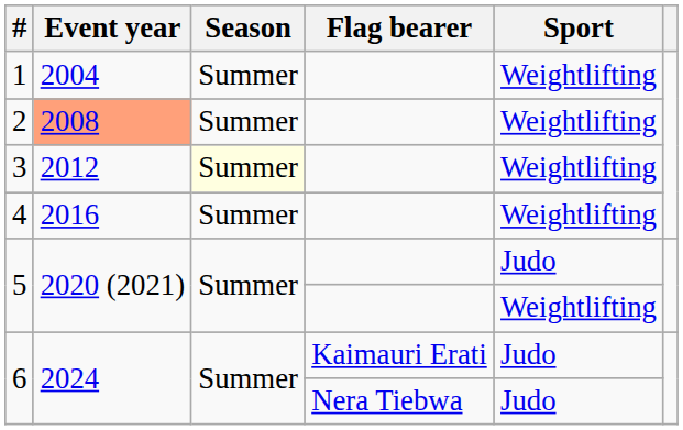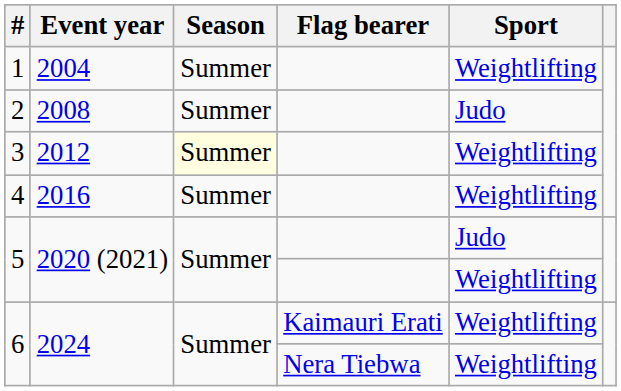 <table class="wikitable sortable">
 <tr>
 <th>#</th>
 <th>Event year</th>
 <th>Season</th>
 <th>Flag bearer</th>
 <th>Sport</th>
 <th></th>
 </tr>
 <tr>
 <td>1</td>
 <td><a href='#'>2004</a></td>
 <td>Summer</td>
 <td></td>
 <td><a href='#'>Weightlifting</a></td>
 <td rowspan=4></td>
 </tr>
 <tr>
 <td>2</td>
-<td style="background: lightsalmon;"><a href='#'>2008</a></td>
+<td><a href='#'>2008</a></td>
 <td>Summer</td>
 <td></td>
-<td><a href='#'>Weightlifting</a></td>
+<td><a href='#'>Judo</a></td>
 </tr>
 <tr>
 <td>3</td>
 <td><a href='#'>2012</a></td>
 <td style="background: lightyellow;">Summer</td>
 <td></td>
 <td><a href='#'>Weightlifting</a></td>
 </tr>
 <tr>
 <td>4</td>
 <td><a href='#'>2016</a></td>
 <td>Summer</td>
 <td></td>
 <td><a href='#'>Weightlifting</a></td>
 </tr>
 <tr>
 <td rowspan=2>5</td>
 <td rowspan=2><a href='#'>2020</a> (2021)</td>
 <td rowspan=2>Summer</td>
 <td></td>
 <td><a href='#'>Judo</a></td>
 <td rowspan=2></td>
 </tr>
 <tr>
 <td></td>
 <td><a href='#'>Weightlifting</a></td>
 </tr>
 <tr>
 <td rowspan="2">6</td>
 <td rowspan="2"><a href='#'>2024</a></td>
 <td rowspan="2">Summer</td>
 <td><a href='#'>Kaimauri Erati</a></td>
-<td><a href='#'>Judo</a></td>
+<td><a href='#'>Weightlifting</a></td>
 <td rowspan="2"></td>
 </tr>
 <tr>
 <td><a href='#'>Nera Tiebwa</a></td>
-<td><a href='#'>Judo</a></td>
+<td><a href='#'>Weightlifting</a></td>
 </tr>
 </table>
